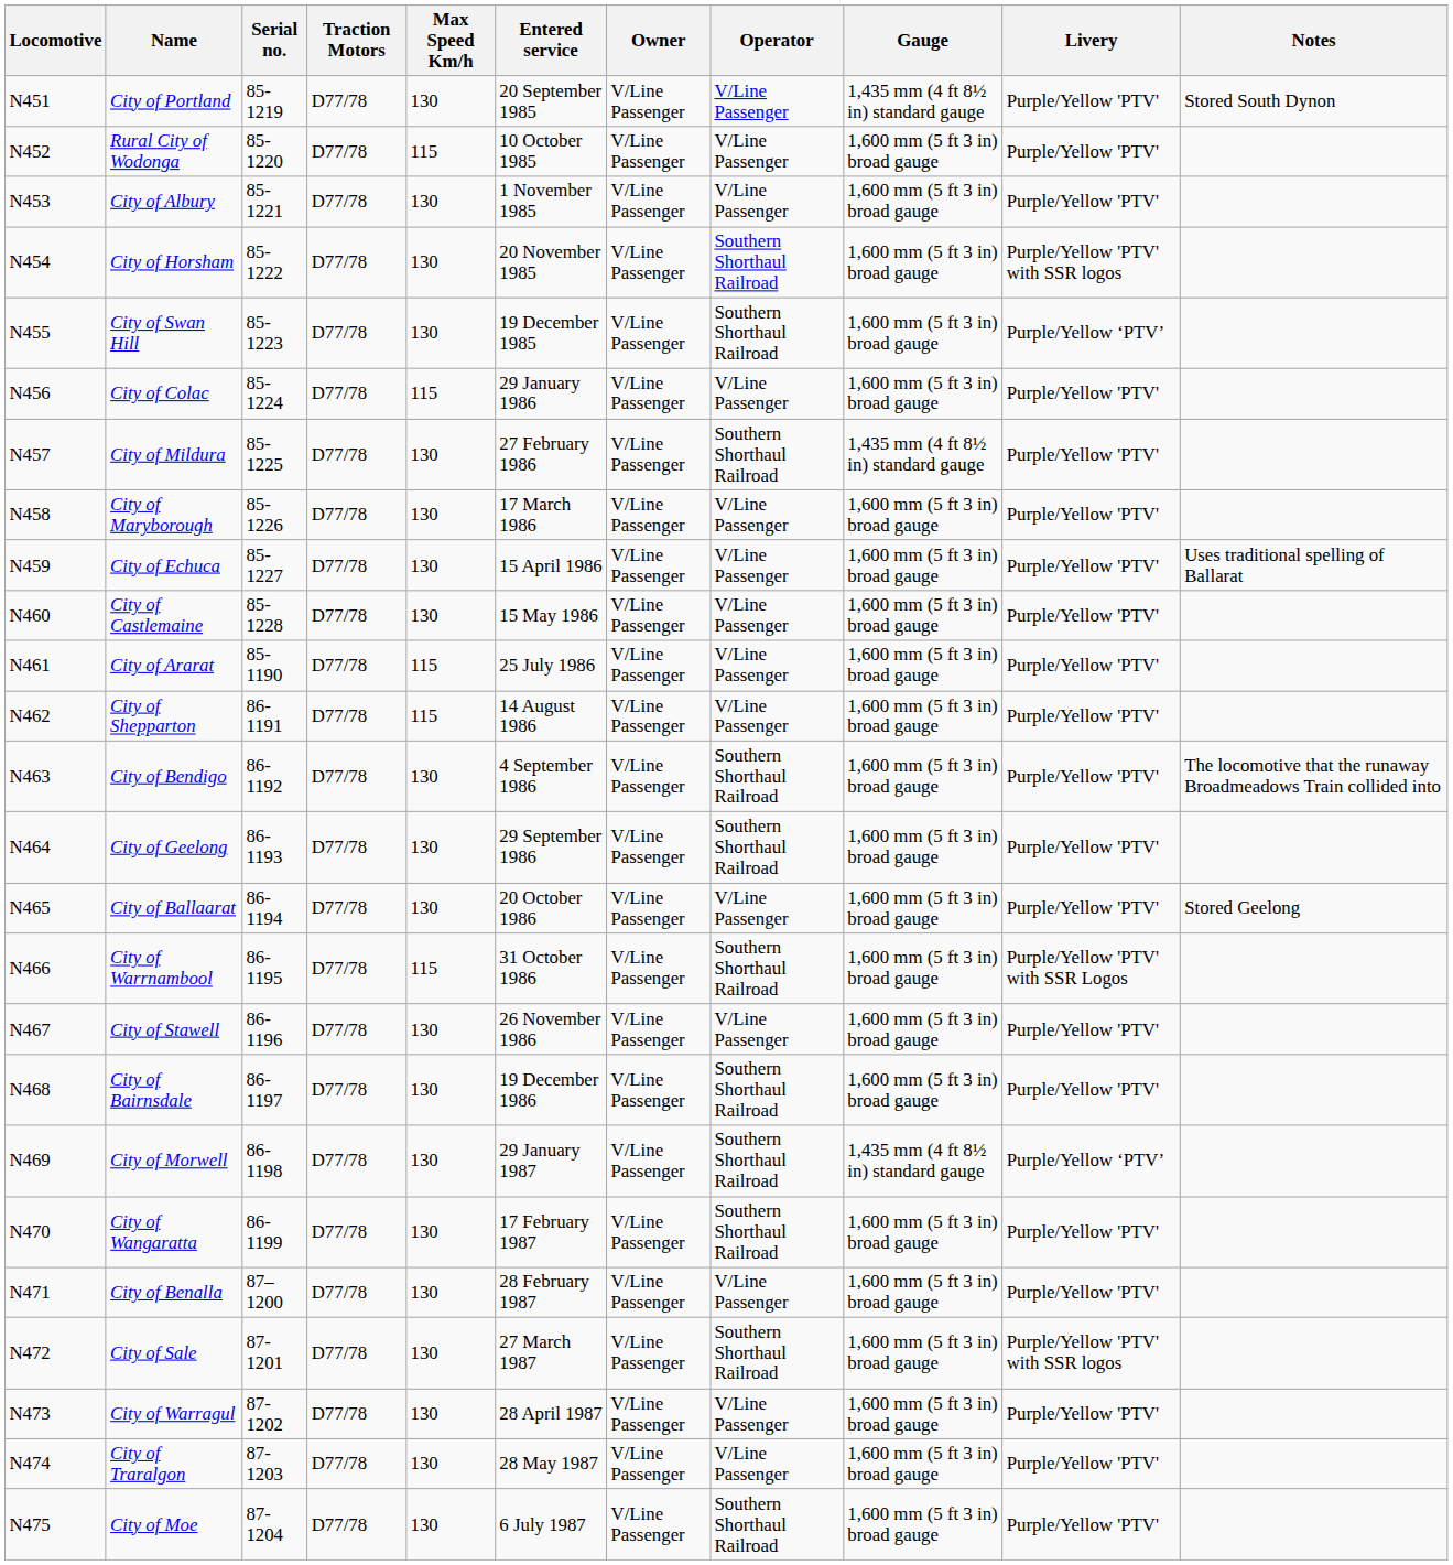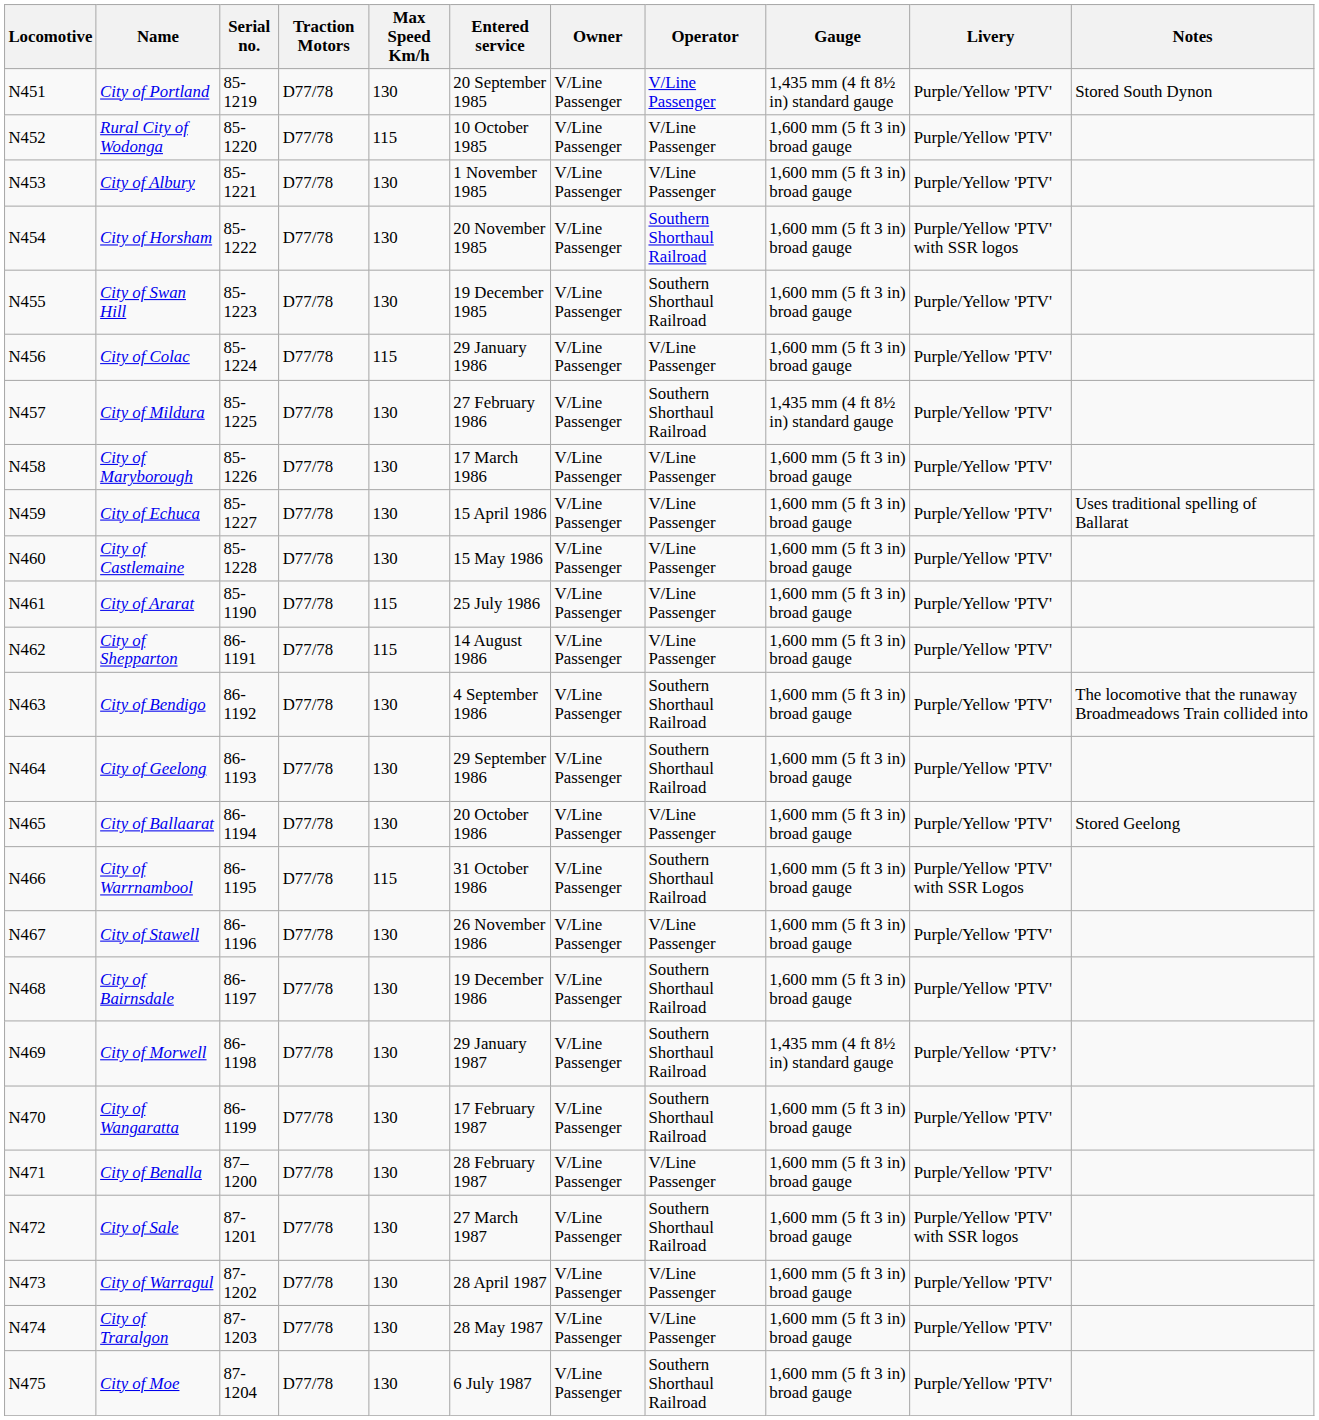 <table class="wikitable sortable">
 <tr>
 <th>Locomotive</th>
 <th>Name</th>
 <th>Serial no.</th>
 <th>Traction Motors</th>
 <th>Max Speed Km/h</th>
 <th>Entered service</th>
 <th>Owner</th>
 <th>Operator</th>
 <th>Gauge</th>
 <th>Livery</th>
 <th>Notes</th>
 </tr>
 <tr>
 <td>N451</td>
 <td><em><a href='#'>City of Portland</a></em></td>
 <td>85-1219</td>
 <td>D77/78</td>
 <td>130</td>
 <td>20 September 1985</td>
 <td>V/Line Passenger</td>
 <td><a href='#'>V/Line Passenger</a></td>
 <td>1,435 mm (4 ft 8½ in) standard gauge</td>
 <td>Purple/Yellow 'PTV'</td>
 <td>Stored South Dynon</td>
 </tr>
 <tr>
 <td>N452</td>
 <td><em> <a href='#'>Rural City of Wodonga</a></em></td>
 <td>85-1220</td>
 <td>D77/78</td>
 <td>115</td>
 <td>10 October 1985</td>
 <td>V/Line Passenger</td>
 <td>V/Line Passenger</td>
 <td>1,600 mm (5 ft 3 in) broad gauge</td>
 <td>Purple/Yellow 'PTV'</td>
 <td></td>
 </tr>
 <tr>
 <td>N453</td>
 <td><em><a href='#'>City of Albury</a></em></td>
 <td>85-1221</td>
 <td>D77/78</td>
 <td>130</td>
 <td>1 November 1985</td>
 <td>V/Line Passenger</td>
 <td>V/Line Passenger</td>
 <td>1,600 mm (5 ft 3 in) broad gauge</td>
 <td>Purple/Yellow 'PTV'</td>
 <td></td>
 </tr>
 <tr>
 <td>N454</td>
 <td><em><a href='#'>City of Horsham</a></em></td>
 <td>85-1222</td>
 <td>D77/78</td>
 <td>130</td>
 <td>20 November 1985</td>
 <td>V/Line Passenger</td>
 <td><a href='#'>Southern Shorthaul Railroad</a></td>
 <td>1,600 mm (5 ft 3 in) broad gauge</td>
 <td>Purple/Yellow 'PTV' with SSR logos</td>
 <td></td>
 </tr>
 <tr>
 <td>N455</td>
 <td><em><a href='#'>City of Swan Hill</a></em></td>
 <td>85-1223</td>
 <td>D77/78</td>
 <td>130</td>
 <td>19 December 1985</td>
 <td>V/Line Passenger</td>
 <td>Southern Shorthaul Railroad</td>
 <td>1,600 mm (5 ft 3 in) broad gauge</td>
-<td>Purple/Yellow ‘PTV’</td>
+<td>Purple/Yellow 'PTV'</td>
 <td></td>
 </tr>
 <tr>
 <td>N456</td>
 <td><em><a href='#'>City of Colac</a></em></td>
 <td>85-1224</td>
 <td>D77/78</td>
 <td>115</td>
 <td>29 January 1986</td>
 <td>V/Line Passenger</td>
 <td>V/Line Passenger</td>
 <td>1,600 mm (5 ft 3 in) broad gauge</td>
 <td>Purple/Yellow 'PTV'</td>
 <td></td>
 </tr>
 <tr>
 <td>N457</td>
 <td><em><a href='#'>City of Mildura</a></em></td>
 <td>85-1225</td>
 <td>D77/78</td>
 <td>130</td>
 <td>27 February 1986</td>
 <td>V/Line Passenger</td>
 <td>Southern Shorthaul Railroad</td>
 <td>1,435 mm (4 ft 8½ in) standard gauge</td>
 <td>Purple/Yellow 'PTV'</td>
 <td></td>
 </tr>
 <tr>
 <td>N458</td>
 <td><em><a href='#'>City of Maryborough</a></em></td>
 <td>85-1226</td>
 <td>D77/78</td>
 <td>130</td>
 <td>17 March 1986</td>
 <td>V/Line Passenger</td>
 <td>V/Line Passenger</td>
 <td>1,600 mm (5 ft 3 in) broad gauge</td>
 <td>Purple/Yellow 'PTV'</td>
 <td></td>
 </tr>
 <tr>
 <td>N459</td>
 <td><em><a href='#'>City of Echuca</a></em></td>
 <td>85-1227</td>
 <td>D77/78</td>
 <td>130</td>
 <td>15 April 1986</td>
 <td>V/Line Passenger</td>
 <td>V/Line Passenger</td>
 <td>1,600 mm (5 ft 3 in) broad gauge</td>
 <td>Purple/Yellow 'PTV'</td>
 <td>Uses traditional spelling of Ballarat</td>
 </tr>
 <tr>
 <td>N460</td>
 <td><em><a href='#'>City of Castlemaine</a></em></td>
 <td>85-1228</td>
 <td>D77/78</td>
 <td>130</td>
 <td>15 May 1986</td>
 <td>V/Line Passenger</td>
 <td>V/Line Passenger</td>
 <td>1,600 mm (5 ft 3 in) broad gauge</td>
 <td>Purple/Yellow 'PTV'</td>
 <td></td>
 </tr>
 <tr>
 <td>N461</td>
 <td><em><a href='#'>City of Ararat</a></em></td>
 <td>85-1190</td>
 <td>D77/78</td>
 <td>115</td>
 <td>25 July 1986</td>
 <td>V/Line Passenger</td>
 <td>V/Line Passenger</td>
 <td>1,600 mm (5 ft 3 in) broad gauge</td>
 <td>Purple/Yellow 'PTV'</td>
 <td></td>
 </tr>
 <tr>
 <td>N462</td>
 <td><em><a href='#'>City of Shepparton</a></em></td>
 <td>86-1191</td>
 <td>D77/78</td>
 <td>115</td>
 <td>14 August 1986</td>
 <td>V/Line Passenger</td>
 <td>V/Line Passenger</td>
 <td>1,600 mm (5 ft 3 in) broad gauge</td>
 <td>Purple/Yellow 'PTV'</td>
 <td></td>
 </tr>
 <tr>
 <td>N463</td>
 <td><em><a href='#'>City of Bendigo</a></em></td>
 <td>86-1192</td>
 <td>D77/78</td>
 <td>130</td>
 <td>4 September 1986</td>
 <td>V/Line Passenger</td>
 <td>Southern Shorthaul Railroad</td>
 <td>1,600 mm (5 ft 3 in) broad gauge</td>
 <td>Purple/Yellow 'PTV'</td>
 <td>The locomotive that the runaway Broadmeadows Train collided into</td>
 </tr>
 <tr>
 <td>N464</td>
 <td><em><a href='#'>City of Geelong</a></em></td>
 <td>86-1193</td>
 <td>D77/78</td>
 <td>130</td>
 <td>29 September 1986</td>
 <td>V/Line Passenger</td>
 <td>Southern Shorthaul Railroad</td>
 <td>1,600 mm (5 ft 3 in) broad gauge</td>
 <td>Purple/Yellow 'PTV'</td>
 <td></td>
 </tr>
 <tr>
 <td>N465</td>
 <td><em><a href='#'>City of Ballaarat</a></em></td>
 <td>86-1194</td>
 <td>D77/78</td>
 <td>130</td>
 <td>20 October 1986</td>
 <td>V/Line Passenger</td>
 <td>V/Line Passenger</td>
 <td>1,600 mm (5 ft 3 in) broad gauge</td>
 <td>Purple/Yellow 'PTV'</td>
 <td>Stored Geelong</td>
 </tr>
 <tr>
 <td>N466</td>
 <td><em><a href='#'>City of Warrnambool</a></em></td>
 <td>86-1195</td>
 <td>D77/78</td>
 <td>115</td>
 <td>31 October 1986</td>
 <td>V/Line Passenger</td>
 <td>Southern Shorthaul Railroad</td>
 <td>1,600 mm (5 ft 3 in) broad gauge</td>
 <td>Purple/Yellow 'PTV' with SSR Logos</td>
 <td></td>
 </tr>
 <tr>
 <td>N467</td>
 <td><em><a href='#'>City of Stawell</a></em></td>
 <td>86-1196</td>
 <td>D77/78</td>
 <td>130</td>
 <td>26 November 1986</td>
 <td>V/Line Passenger</td>
 <td>V/Line Passenger</td>
 <td>1,600 mm (5 ft 3 in) broad gauge</td>
 <td>Purple/Yellow 'PTV'</td>
 <td></td>
 </tr>
 <tr>
 <td>N468</td>
 <td><em><a href='#'>City of Bairnsdale</a></em></td>
 <td>86-1197</td>
 <td>D77/78</td>
 <td>130</td>
 <td>19 December 1986</td>
 <td>V/Line Passenger</td>
 <td>Southern Shorthaul Railroad</td>
 <td>1,600 mm (5 ft 3 in) broad gauge</td>
 <td>Purple/Yellow 'PTV'</td>
 <td></td>
 </tr>
 <tr>
 <td>N469</td>
 <td><em><a href='#'>City of Morwell</a></em></td>
 <td>86-1198</td>
 <td>D77/78</td>
 <td>130</td>
 <td>29 January 1987</td>
 <td>V/Line Passenger</td>
 <td>Southern Shorthaul Railroad</td>
 <td>1,435 mm (4 ft 8½ in) standard gauge</td>
 <td>Purple/Yellow ‘PTV’</td>
 <td></td>
 </tr>
 <tr>
 <td>N470</td>
 <td><em><a href='#'>City of Wangaratta</a></em></td>
 <td>86-1199</td>
 <td>D77/78</td>
 <td>130</td>
 <td>17 February 1987</td>
 <td>V/Line Passenger</td>
 <td>Southern Shorthaul Railroad</td>
 <td>1,600 mm (5 ft 3 in) broad gauge</td>
 <td>Purple/Yellow 'PTV'</td>
 <td></td>
 </tr>
 <tr>
 <td>N471</td>
 <td><em><a href='#'>City of Benalla</a></em></td>
 <td>87–1200</td>
 <td>D77/78</td>
 <td>130</td>
 <td>28 February 1987</td>
 <td>V/Line Passenger</td>
 <td>V/Line Passenger</td>
 <td>1,600 mm (5 ft 3 in) broad gauge</td>
 <td>Purple/Yellow 'PTV'</td>
 <td></td>
 </tr>
 <tr>
 <td>N472</td>
 <td><em><a href='#'>City of Sale</a></em></td>
 <td>87-1201</td>
 <td>D77/78</td>
 <td>130</td>
 <td>27 March 1987</td>
 <td>V/Line Passenger</td>
 <td>Southern Shorthaul Railroad</td>
 <td>1,600 mm (5 ft 3 in) broad gauge</td>
 <td>Purple/Yellow 'PTV' with SSR logos</td>
 <td></td>
 </tr>
 <tr>
 <td>N473</td>
 <td><em><a href='#'>City of Warragul</a></em></td>
 <td>87-1202</td>
 <td>D77/78</td>
 <td>130</td>
 <td>28 April 1987</td>
 <td>V/Line Passenger</td>
 <td>V/Line Passenger</td>
 <td>1,600 mm (5 ft 3 in) broad gauge</td>
 <td>Purple/Yellow 'PTV'</td>
 <td></td>
 </tr>
 <tr>
 <td>N474</td>
 <td><em><a href='#'>City of Traralgon</a></em></td>
 <td>87-1203</td>
 <td>D77/78</td>
 <td>130</td>
 <td>28 May 1987</td>
 <td>V/Line Passenger</td>
 <td>V/Line Passenger</td>
 <td>1,600 mm (5 ft 3 in) broad gauge</td>
 <td>Purple/Yellow 'PTV'</td>
 <td></td>
 </tr>
 <tr>
 <td>N475</td>
 <td><em><a href='#'>City of Moe</a></em></td>
 <td>87-1204</td>
 <td>D77/78</td>
 <td>130</td>
 <td>6 July 1987</td>
 <td>V/Line Passenger</td>
 <td>Southern Shorthaul Railroad</td>
 <td>1,600 mm (5 ft 3 in) broad gauge</td>
 <td>Purple/Yellow 'PTV'</td>
 <td></td>
 </tr>
 </table>
